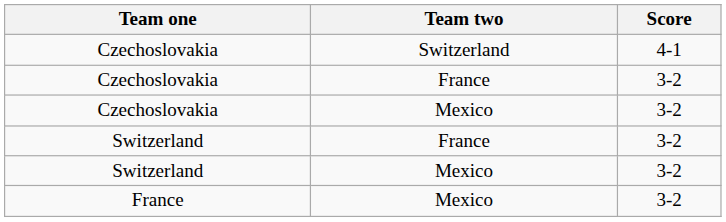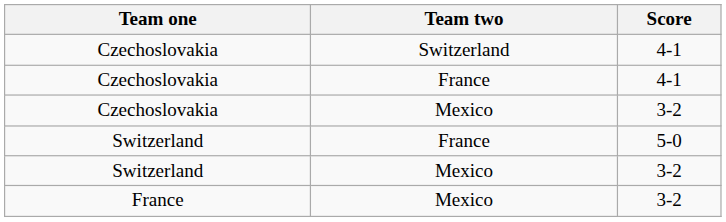 <table class="wikitable" style="text-align: center">
 <tr>
 <th width=250>Team one</th>
 <th width=250>Team two</th>
 <th width=80>Score</th>
 </tr>
 <tr>
 <td> Czechoslovakia</td>
 <td> Switzerland</td>
 <td>4-1</td>
 </tr>
 <tr>
 <td> Czechoslovakia</td>
 <td> France</td>
-<td>3-2</td>
+<td>4-1</td>
 </tr>
 <tr>
 <td> Czechoslovakia</td>
 <td> Mexico</td>
 <td>3-2</td>
 </tr>
 <tr>
 <td> Switzerland</td>
 <td> France</td>
-<td>3-2</td>
+<td>5-0</td>
 </tr>
 <tr>
 <td> Switzerland</td>
 <td> Mexico</td>
 <td>3-2</td>
 </tr>
 <tr>
 <td> France</td>
 <td> Mexico</td>
 <td>3-2</td>
 </tr>
 </table>
